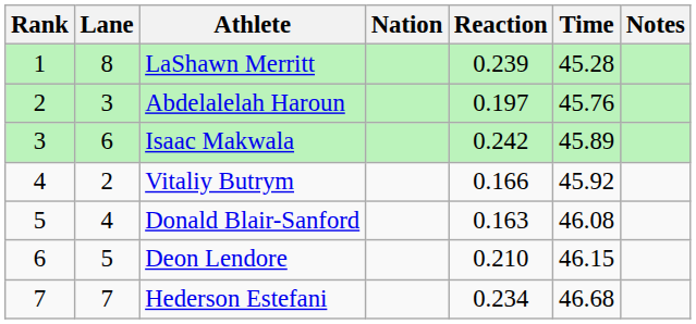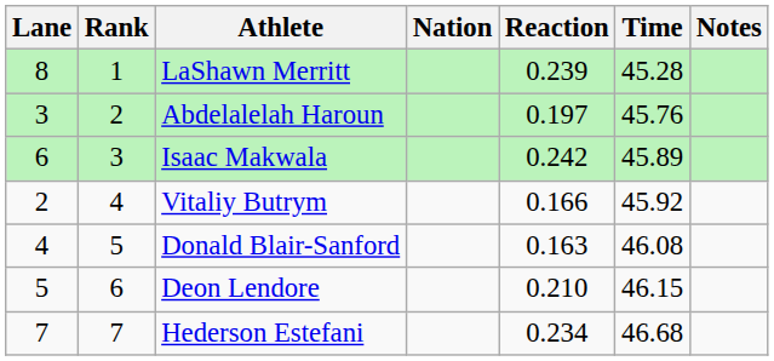 <table class="wikitable sortable" style="text-align:center">
 <tr>
+<th>Lane</th>
 <th>Rank</th>
-<th>Lane</th>
 <th>Athlete</th>
 <th>Nation</th>
 <th>Reaction</th>
 <th>Time</th>
 <th>Notes</th>
 </tr>
 <tr bgcolor=bbf3bb>
+<td>8</td>
 <td>1</td>
-<td>8</td>
 <td align=left><a href='#'>LaShawn Merritt</a></td>
 <td align=left></td>
 <td>0.239</td>
 <td>45.28</td>
 <td></td>
 </tr>
 <tr bgcolor=bbf3bb>
+<td>3</td>
 <td>2</td>
-<td>3</td>
 <td align=left><a href='#'>Abdelalelah Haroun</a></td>
 <td align=left></td>
 <td>0.197</td>
 <td>45.76</td>
 <td></td>
 </tr>
 <tr bgcolor=bbf3bb>
+<td>6</td>
 <td>3</td>
-<td>6</td>
 <td align=left><a href='#'>Isaac Makwala</a></td>
 <td align=left></td>
 <td>0.242</td>
 <td>45.89</td>
 <td></td>
 </tr>
 <tr>
+<td>2</td>
 <td>4</td>
-<td>2</td>
 <td align=left><a href='#'>Vitaliy Butrym</a></td>
 <td align=left></td>
 <td>0.166</td>
 <td>45.92</td>
 <td></td>
 </tr>
 <tr>
+<td>4</td>
 <td>5</td>
-<td>4</td>
 <td align=left><a href='#'>Donald Blair-Sanford</a></td>
 <td align=left></td>
 <td>0.163</td>
 <td>46.08</td>
 <td></td>
 </tr>
 <tr>
+<td>5</td>
 <td>6</td>
-<td>5</td>
 <td align=left><a href='#'>Deon Lendore</a></td>
 <td align=left></td>
 <td>0.210</td>
 <td>46.15</td>
 <td></td>
 </tr>
 <tr>
 <td>7</td>
 <td>7</td>
 <td align=left><a href='#'>Hederson Estefani</a></td>
 <td align=left></td>
 <td>0.234</td>
 <td>46.68</td>
 <td></td>
 </tr>
 </table>
